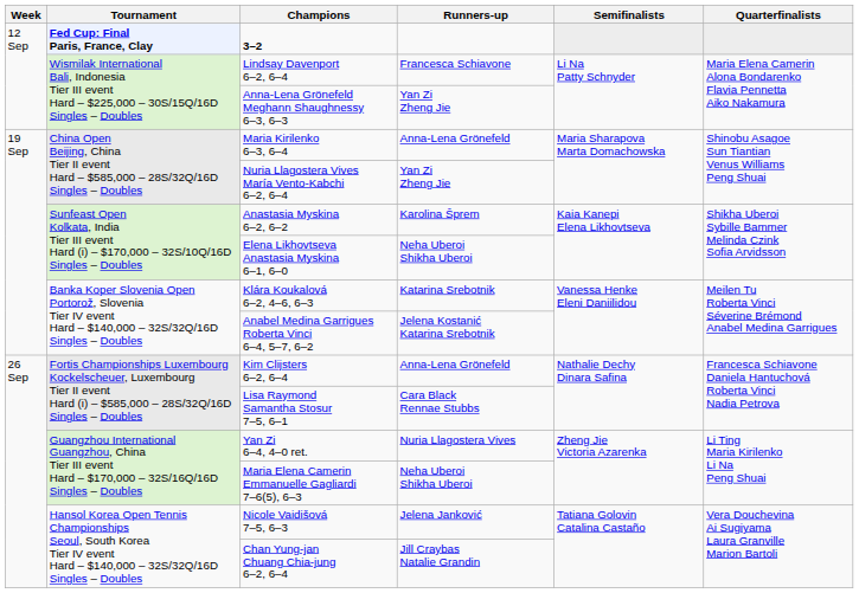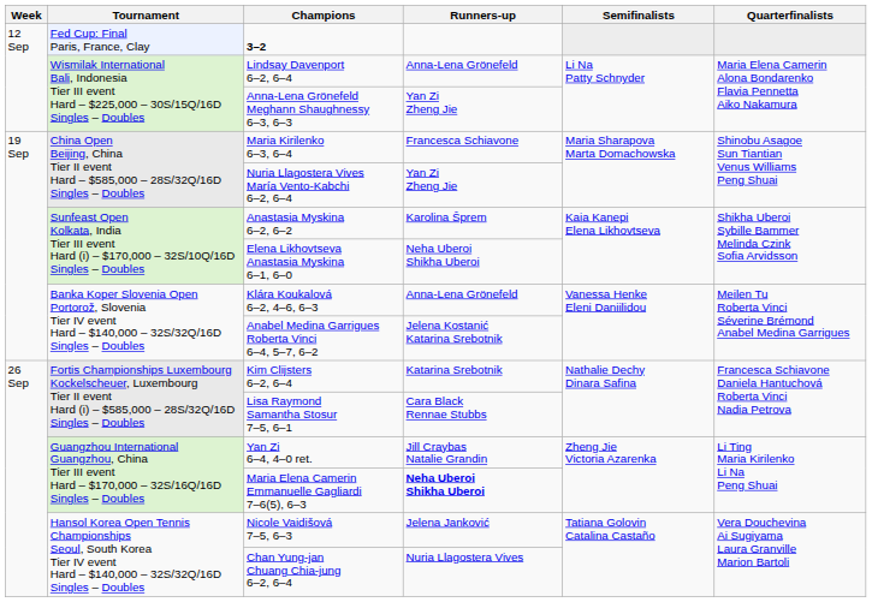 <table class=wikitable style=font-size:95%>
 <tr>
 <th style="width:48px;">Week</th>
 <th style="width:248px;">Tournament</th>
 <th style="width:200px;">Champions</th>
 <th style="width:200px;">Runners-up</th>
 <th style="width:190px;">Semifinalists</th>
 <th style="width:190px;">Quarterfinalists</th>
 </tr>
 <tr valign=top>
 <td rowspan=3>12 Sep</td>
-<td bgcolor="#ECF2FF"><strong><a href='#'>Fed Cup: Final</a><br> Paris, France, Clay</strong></td>
+<td bgcolor="#ECF2FF"><a href='#'>Fed Cup: Final</a><br> Paris, France, Clay</td>
 <td><strong> <br>3–2</strong></td>
 <td></td>
 <td bgcolor="#ededed"></td>
 <td bgcolor="#ededed"></td>
 </tr>
 <tr valign="top">
 <td rowspan=2 bgcolor="#DDF3D1"><a href='#'>Wismilak International</a><br> <a href='#'>Bali</a>, Indonesia <br>Tier III event<br>Hard – $225,000 – 30S/15Q/16D<br> <a href='#'>Singles</a> – <a href='#'>Doubles</a></td>
 <td> <a href='#'>Lindsay Davenport</a> <br> 6–2, 6–4</td>
-<td> <a href='#'>Francesca Schiavone</a></td>
+<td> <a href='#'>Anna-Lena Grönefeld</a></td>
 <td rowspan=2> <a href='#'>Li Na</a><br> <a href='#'>Patty Schnyder</a></td>
 <td rowspan=2> <a href='#'>Maria Elena Camerin</a>  <br>  <a href='#'>Alona Bondarenko</a> <br> <a href='#'>Flavia Pennetta</a><br>  <a href='#'>Aiko Nakamura</a></td>
 </tr>
 <tr valign="top">
 <td> <a href='#'>Anna-Lena Grönefeld</a> <br>  <a href='#'>Meghann Shaughnessy</a><br>6–3, 6–3</td>
 <td> <a href='#'>Yan Zi</a> <br>  <a href='#'>Zheng Jie</a></td>
 </tr>
 <tr valign="top">
 <td rowspan=6>19 Sep</td>
 <td rowspan=2 bgcolor="#E9E9E9"><a href='#'>China Open</a><br> <a href='#'>Beijing</a>, China <br>Tier II event<br>Hard – $585,000 – 28S/32Q/16D<br><a href='#'>Singles</a> – <a href='#'>Doubles</a></td>
 <td> <a href='#'>Maria Kirilenko</a> <br> 6–3, 6–4</td>
-<td> <a href='#'>Anna-Lena Grönefeld</a></td>
+<td> <a href='#'>Francesca Schiavone</a></td>
 <td rowspan=2> <a href='#'>Maria Sharapova</a><br> <a href='#'>Marta Domachowska</a></td>
 <td rowspan=2> <a href='#'>Shinobu Asagoe</a>  <br>  <a href='#'>Sun Tiantian</a> <br> <a href='#'>Venus Williams</a><br>  <a href='#'>Peng Shuai</a></td>
 </tr>
 <tr valign="top">
 <td> <a href='#'>Nuria Llagostera Vives</a> <br>  <a href='#'>María Vento-Kabchi</a><br>6–2, 6–4</td>
 <td> <a href='#'>Yan Zi</a> <br>  <a href='#'>Zheng Jie</a></td>
 </tr>
 <tr valign="top">
 <td rowspan=2 bgcolor="#DDF3D1"><a href='#'>Sunfeast Open</a><br> <a href='#'>Kolkata</a>, India <br>Tier III event<br>Hard (i) – $170,000 – 32S/10Q/16D<br><a href='#'>Singles</a> – <a href='#'>Doubles</a></td>
 <td> <a href='#'>Anastasia Myskina</a> <br> 6–2, 6–2</td>
 <td> <a href='#'>Karolina Šprem</a></td>
 <td rowspan=2> <a href='#'>Kaia Kanepi</a><br> <a href='#'>Elena Likhovtseva</a></td>
 <td rowspan=2> <a href='#'>Shikha Uberoi</a>  <br>  <a href='#'>Sybille Bammer</a> <br> <a href='#'>Melinda Czink</a><br>  <a href='#'>Sofia Arvidsson</a></td>
 </tr>
 <tr valign="top">
 <td> <a href='#'>Elena Likhovtseva</a> <br>  <a href='#'>Anastasia Myskina</a><br>6–1, 6–0</td>
 <td> <a href='#'>Neha Uberoi</a> <br>  <a href='#'>Shikha Uberoi</a></td>
 </tr>
 <tr valign="top">
 <td rowspan=2><a href='#'>Banka Koper Slovenia Open</a><br> <a href='#'>Portorož</a>, Slovenia <br>Tier IV event<br>Hard – $140,000 – 32S/32Q/16D<br><a href='#'>Singles</a> – <a href='#'>Doubles</a></td>
 <td> <a href='#'>Klára Koukalová</a> <br> 6–2, 4–6, 6–3</td>
-<td> <a href='#'>Katarina Srebotnik</a></td>
+<td> <a href='#'>Anna-Lena Grönefeld</a></td>
 <td rowspan=2> <a href='#'>Vanessa Henke</a><br> <a href='#'>Eleni Daniilidou</a></td>
 <td rowspan=2> <a href='#'>Meilen Tu</a>  <br>  <a href='#'>Roberta Vinci</a> <br> <a href='#'>Séverine Brémond</a><br>  <a href='#'>Anabel Medina Garrigues</a></td>
 </tr>
 <tr valign="top">
 <td> <a href='#'>Anabel Medina Garrigues</a> <br>  <a href='#'>Roberta Vinci</a><br>6–4, 5–7, 6–2</td>
 <td> <a href='#'>Jelena Kostanić</a> <br>  <a href='#'>Katarina Srebotnik</a></td>
 </tr>
 <tr valign="top">
 <td rowspan=6>26 Sep</td>
 <td rowspan=2 bgcolor="#E9E9E9"><a href='#'>Fortis Championships Luxembourg</a><br> <a href='#'>Kockelscheuer</a>, Luxembourg <br>Tier II event<br>Hard (i) – $585,000 – 28S/32Q/16D<br><a href='#'>Singles</a> – <a href='#'>Doubles</a></td>
 <td> <a href='#'>Kim Clijsters</a> <br> 6–2, 6–4</td>
-<td> <a href='#'>Anna-Lena Grönefeld</a></td>
+<td> <a href='#'>Katarina Srebotnik</a></td>
 <td rowspan=2> <a href='#'>Nathalie Dechy</a><br> <a href='#'>Dinara Safina</a></td>
 <td rowspan=2> <a href='#'>Francesca Schiavone</a>  <br>  <a href='#'>Daniela Hantuchová</a> <br> <a href='#'>Roberta Vinci</a><br>  <a href='#'>Nadia Petrova</a></td>
 </tr>
 <tr valign="top">
 <td> <a href='#'>Lisa Raymond</a> <br>  <a href='#'>Samantha Stosur</a><br>7–5, 6–1</td>
 <td> <a href='#'>Cara Black</a> <br>  <a href='#'>Rennae Stubbs</a></td>
 </tr>
 <tr valign="top">
 <td rowspan=2 bgcolor="#DDF3D1"><a href='#'>Guangzhou International</a><br> <a href='#'>Guangzhou</a>, China <br>Tier III event<br>Hard – $170,000 – 32S/16Q/16D<br> <a href='#'>Singles</a> – <a href='#'>Doubles</a></td>
 <td> <a href='#'>Yan Zi</a> <br> 6–4, 4–0 ret.</td>
-<td> <a href='#'>Nuria Llagostera Vives</a></td>
+<td> <a href='#'>Jill Craybas</a> <br>  <a href='#'>Natalie Grandin</a></td>
 <td rowspan=2> <a href='#'>Zheng Jie</a><br> <a href='#'>Victoria Azarenka</a></td>
 <td rowspan=2> <a href='#'>Li Ting</a>  <br>  <a href='#'>Maria Kirilenko</a> <br> <a href='#'>Li Na</a><br>  <a href='#'>Peng Shuai</a></td>
 </tr>
 <tr valign="top">
 <td> <a href='#'>Maria Elena Camerin</a> <br>  <a href='#'>Emmanuelle Gagliardi</a><br>7–6(5), 6–3</td>
-<td> <a href='#'>Neha Uberoi</a> <br>  <a href='#'>Shikha Uberoi</a></td>
+<td><strong> <a href='#'>Neha Uberoi</a> <br>  <a href='#'>Shikha Uberoi</a></strong></td>
 </tr>
 <tr valign="top">
 <td rowspan=2><a href='#'>Hansol Korea Open Tennis Championships</a><br> <a href='#'>Seoul</a>, South Korea <br>Tier IV event<br>Hard – $140,000 – 32S/32Q/16D<br><a href='#'>Singles</a> – <a href='#'>Doubles</a></td>
 <td> <a href='#'>Nicole Vaidišová</a> <br> 7–5, 6–3</td>
 <td> <a href='#'>Jelena Janković</a></td>
 <td rowspan=2> <a href='#'>Tatiana Golovin</a><br> <a href='#'>Catalina Castaño</a></td>
 <td rowspan=2> <a href='#'>Vera Douchevina</a>  <br>  <a href='#'>Ai Sugiyama</a> <br> <a href='#'>Laura Granville</a><br>  <a href='#'>Marion Bartoli</a></td>
 </tr>
 <tr valign="top">
 <td> <a href='#'>Chan Yung-jan</a> <br>  <a href='#'>Chuang Chia-jung</a><br>6–2, 6–4</td>
-<td> <a href='#'>Jill Craybas</a> <br>  <a href='#'>Natalie Grandin</a></td>
+<td> <a href='#'>Nuria Llagostera Vives</a></td>
 </tr>
 </table>
